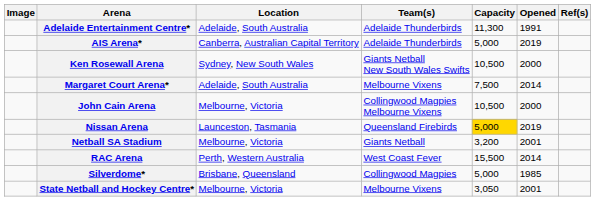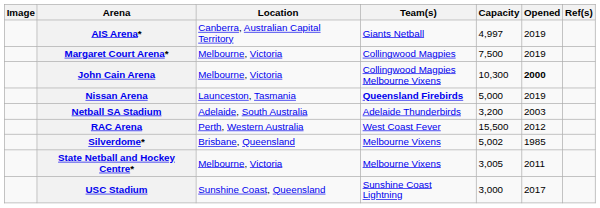 <table class="wikitable sortable plainrowheaders" style="font-size: 90%">
 <tr>
 <th scope="col" class=unsortable>Image</th>
 <th scope="col">Arena</th>
 <th scope="col">Location</th>
 <th scope="col">Team(s)</th>
 <th scope="col">Capacity</th>
 <th scope="col">Opened</th>
 <th scope="col">Ref(s)</th>
 </tr>
 <tr>
 <td></td>
-<th scope="row"><a href='#'>Adelaide Entertainment Centre</a>*</th>
-<td><a href='#'>Adelaide</a>, <a href='#'>South Australia</a></td>
-<td><a href='#'>Adelaide Thunderbirds</a></td>
-<td>11,300</td>
-<td>1991</td>
-<td></td>
-</tr>
-<tr>
-<td></td>
 <th scope="row"><a href='#'>AIS Arena</a>*</th>
 <td><a href='#'>Canberra</a>, <a href='#'>Australian Capital Territory</a></td>
-<td><a href='#'>Adelaide Thunderbirds</a></td>
-<td>5,000</td>
+<td><a href='#'>Giants Netball</a></td>
+<td>4,997</td>
 <td>2019</td>
 <td></td>
 </tr>
 <tr>
 <td></td>
-<th scope="row"><a href='#'>Ken Rosewall Arena</a></th>
-<td><a href='#'>Sydney</a>, <a href='#'>New South Wales</a></td>
-<td><a href='#'>Giants Netball</a><br><a href='#'>New South Wales Swifts</a></td>
-<td>10,500</td>
-<td>2000</td>
-<td></td>
-</tr>
-<tr>
-<td></td>
 <th scope="row"><a href='#'>Margaret Court Arena</a>*</th>
-<td><a href='#'>Adelaide</a>, <a href='#'>South Australia</a></td>
-<td><a href='#'>Melbourne Vixens</a></td>
+<td><a href='#'>Melbourne</a>, <a href='#'>Victoria</a></td>
+<td><a href='#'>Collingwood Magpies</a></td>
 <td>7,500</td>
-<td>2014</td>
+<td>2019</td>
 <td></td>
 </tr>
 <tr>
 <td></td>
 <th scope="row"><a href='#'>John Cain Arena</a></th>
 <td><a href='#'>Melbourne</a>, <a href='#'>Victoria</a></td>
 <td><a href='#'>Collingwood Magpies</a><br><a href='#'>Melbourne Vixens</a></td>
-<td>10,500</td>
-<td>2000</td>
+<td>10,300</td>
+<td><strong>2000</strong></td>
 <td></td>
 </tr>
 <tr>
 <td></td>
 <th scope="row"><a href='#'>Nissan Arena</a></th>
 <td><a href='#'>Launceston</a>, <a href='#'>Tasmania</a></td>
-<td><a href='#'>Queensland Firebirds</a></td>
-<td style="background: gold;">5,000</td>
+<td><strong><a href='#'>Queensland Firebirds</a></strong></td>
+<td>5,000</td>
 <td>2019</td>
 <td></td>
 </tr>
 <tr>
 <td></td>
 <th scope="row"><a href='#'>Netball SA Stadium</a></th>
-<td><a href='#'>Melbourne</a>, <a href='#'>Victoria</a></td>
-<td><a href='#'>Giants Netball</a></td>
+<td><a href='#'>Adelaide</a>, <a href='#'>South Australia</a></td>
+<td><a href='#'>Adelaide Thunderbirds</a></td>
 <td>3,200</td>
-<td>2001</td>
+<td>2003</td>
 <td></td>
 </tr>
 <tr>
 <td></td>
 <th scope="row"><a href='#'>RAC Arena</a></th>
 <td><a href='#'>Perth</a>, <a href='#'>Western Australia</a></td>
 <td><a href='#'>West Coast Fever</a></td>
 <td>15,500</td>
-<td>2014</td>
+<td>2012</td>
 <td></td>
 </tr>
 <tr>
 <td></td>
 <th scope="row"><a href='#'>Silverdome</a>*</th>
 <td><a href='#'>Brisbane</a>, <a href='#'>Queensland</a></td>
-<td><a href='#'>Collingwood Magpies</a></td>
-<td>5,000</td>
+<td><a href='#'>Melbourne Vixens</a></td>
+<td>5,002</td>
 <td>1985</td>
 <td></td>
 </tr>
 <tr>
 <td></td>
 <th scope="row"><a href='#'>State Netball and Hockey Centre</a>*</th>
 <td><a href='#'>Melbourne</a>, <a href='#'>Victoria</a></td>
 <td><a href='#'>Melbourne Vixens</a></td>
-<td>3,050</td>
-<td>2001</td>
+<td>3,005</td>
+<td>2011</td>
+<td></td>
+</tr>
+<tr>
+<td></td>
+<th scope="row"><a href='#'>USC Stadium</a></th>
+<td><a href='#'>Sunshine Coast</a>, <a href='#'>Queensland</a></td>
+<td><a href='#'>Sunshine Coast Lightning</a></td>
+<td>3,000</td>
+<td>2017</td>
 <td></td>
 </tr>
 </table>
